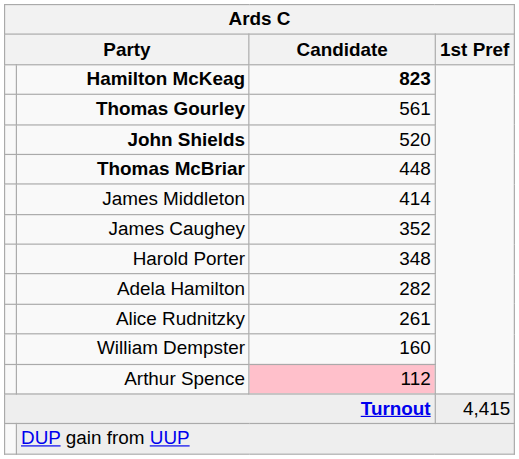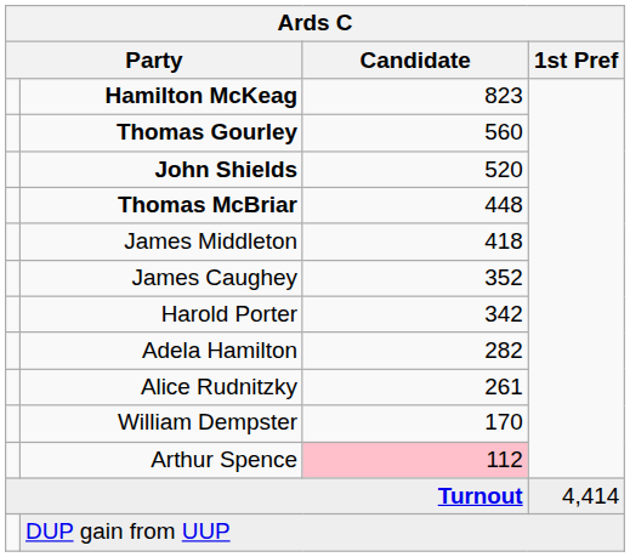 <table class="wikitable">
 <tr>
 <th colspan="4" align="center">Ards C</th>
 </tr>
 <tr>
 <th colspan="2" align="center" width=200>Party</th>
 <th width=150>Candidate</th>
 <th width=60>1st Pref</th>
 </tr>
 <tr>
 <td></td>
 <td align="right"><strong>Hamilton McKeag</strong></td>
-<td align="right"><strong>823</strong></td>
+<td align="right">823</td>
 </tr>
 <tr>
 <td></td>
 <td align="right"><strong>Thomas Gourley</strong></td>
-<td align="right">561</td>
+<td align="right">560</td>
 </tr>
 <tr>
 <td></td>
 <td align="right"><strong>John Shields</strong></td>
 <td align="right">520</td>
 </tr>
 <tr>
 <td></td>
 <td align="right"><strong>Thomas McBriar</strong></td>
 <td align="right">448</td>
 </tr>
 <tr>
 <td></td>
 <td align="right">James Middleton</td>
-<td align="right">414</td>
+<td align="right">418</td>
 </tr>
 <tr>
 <td></td>
 <td align="right">James Caughey</td>
 <td align="right">352</td>
 </tr>
 <tr>
 <td></td>
 <td align="right">Harold Porter</td>
-<td align="right">348</td>
+<td align="right">342</td>
 </tr>
 <tr>
 <td></td>
 <td align="right">Adela Hamilton</td>
 <td align="right">282</td>
 </tr>
 <tr>
 <td></td>
 <td align="right">Alice Rudnitzky</td>
 <td align="right">261</td>
 </tr>
 <tr>
 <td></td>
 <td align="right">William Dempster</td>
-<td align="right">160</td>
+<td align="right">170</td>
 </tr>
 <tr>
 <td></td>
 <td align="right">Arthur Spence</td>
 <td align="right" style="background: pink;">112</td>
 </tr>
 <tr bgcolor="EEEEEE">
 <td colspan=3 align="right"><strong><a href='#'>Turnout</a></strong></td>
-<td align="right">4,415</td>
+<td align="right">4,414</td>
 </tr>
 <tr>
 <td bgcolor=></td>
 <td colspan=3 bgcolor="EEEEEE"><a href='#'>DUP</a> gain from <a href='#'>UUP</a></td>
 </tr>
 </table>
